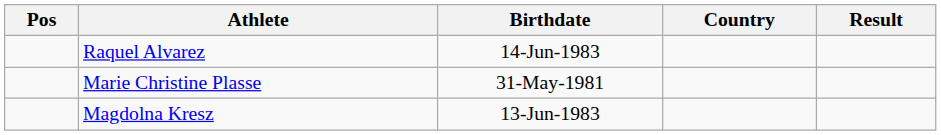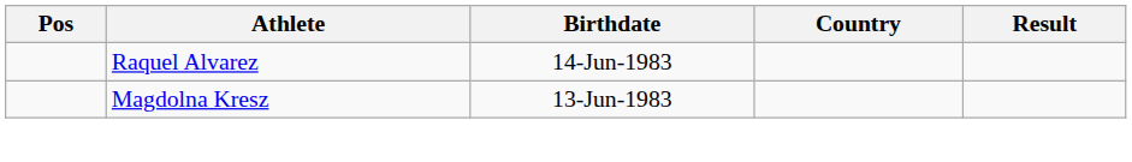 <table class="wikitable"  style="text-align:center; width:60%;">
 <tr>
 <th>Pos</th>
 <th>Athlete</th>
 <th>Birthdate</th>
 <th>Country</th>
 <th>Result</th>
 </tr>
 <tr>
 <td align=center></td>
 <td align=left><a href='#'>Raquel Alvarez</a></td>
 <td>14-Jun-1983</td>
 <td align=left></td>
 <td></td>
 </tr>
 <tr>
 <td align=center></td>
-<td align=left><a href='#'>Marie Christine Plasse</a></td>
-<td>31-May-1981</td>
-<td align=left></td>
-<td></td>
-</tr>
-<tr>
-<td align=center></td>
 <td align=left><a href='#'>Magdolna Kresz</a></td>
 <td>13-Jun-1983</td>
 <td align=left></td>
 <td></td>
 </tr>
 </table>
